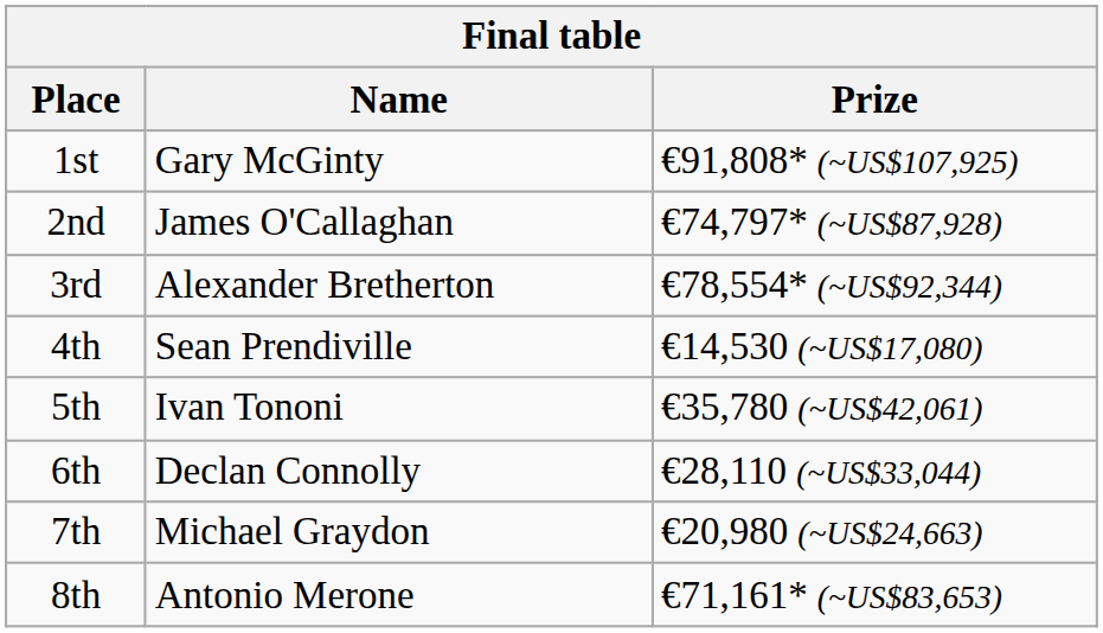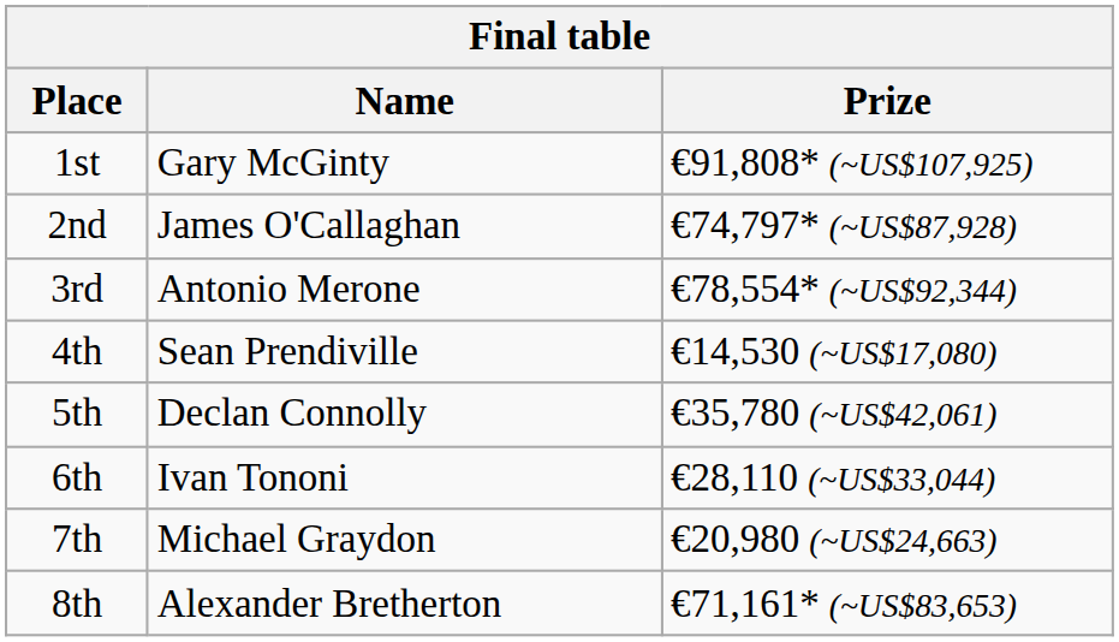 <table class="wikitable">
 <tr>
 <th colspan="3">Final table</th>
 </tr>
 <tr>
 <th style="width:50px;">Place</th>
 <th style="width:200px;">Name</th>
 <th style="width:175px;">Prize</th>
 </tr>
 <tr>
 <td style="text-align:center;">1st</td>
 <td> Gary McGinty</td>
 <td>€91,808* <small><em>(~US$107,925)</em></small></td>
 </tr>
 <tr>
 <td style="text-align:center;">2nd</td>
 <td> James O'Callaghan</td>
 <td>€74,797* <small><em>(~US$87,928)</em></small></td>
 </tr>
 <tr>
 <td style="text-align:center;">3rd</td>
-<td> Alexander Bretherton</td>
+<td> Antonio Merone</td>
 <td>€78,554* <small><em>(~US$92,344)</em></small></td>
 </tr>
 <tr>
 <td style="text-align:center;">4th</td>
 <td> Sean Prendiville</td>
 <td>€14,530 <small><em>(~US$17,080)</em></small></td>
 </tr>
 <tr>
 <td style="text-align:center;">5th</td>
-<td> Ivan Tononi</td>
+<td> Declan Connolly</td>
 <td>€35,780 <small><em>(~US$42,061)</em></small></td>
 </tr>
 <tr>
 <td style="text-align:center;">6th</td>
-<td> Declan Connolly</td>
+<td> Ivan Tononi</td>
 <td>€28,110 <small><em>(~US$33,044)</em></small></td>
 </tr>
 <tr>
 <td style="text-align:center;">7th</td>
 <td> Michael Graydon</td>
 <td>€20,980 <small><em>(~US$24,663)</em></small></td>
 </tr>
 <tr>
 <td style="text-align:center;">8th</td>
-<td> Antonio Merone</td>
+<td> Alexander Bretherton</td>
 <td>€71,161* <small><em>(~US$83,653)</em></small></td>
 </tr>
 </table>
